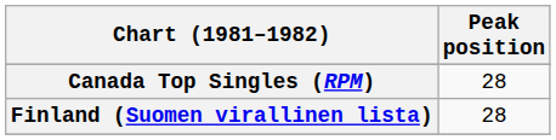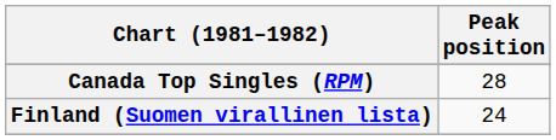 <table class="wikitable sortable plainrowheaders" style="text-align:center">
 <tr>
 <th scope="col">Chart (1981–1982)</th>
 <th scope="col">Peak<br> position</th>
 </tr>
 <tr>
 </tr>
 <tr>
 <th scope="row">Canada Top Singles (<a href='#'><em>RPM</em></a>)</th>
 <td>28</td>
 </tr>
 <tr>
 <th scope="row">Finland (<a href='#'>Suomen virallinen lista</a>)</th>
-<td>28</td>
+<td>24</td>
 </tr>
 <tr>
 </tr>
 <tr>
 </tr>
 <tr>
 </tr>
 <tr>
 </tr>
 <tr>
 </tr>
 <tr>
 </tr>
 <tr>
 </tr>
 <tr>
 </tr>
 </table>
